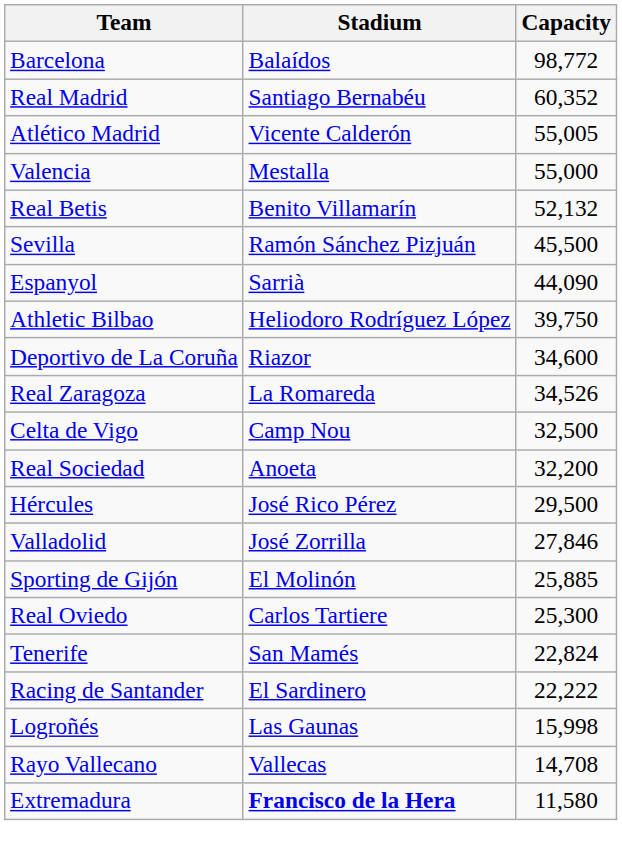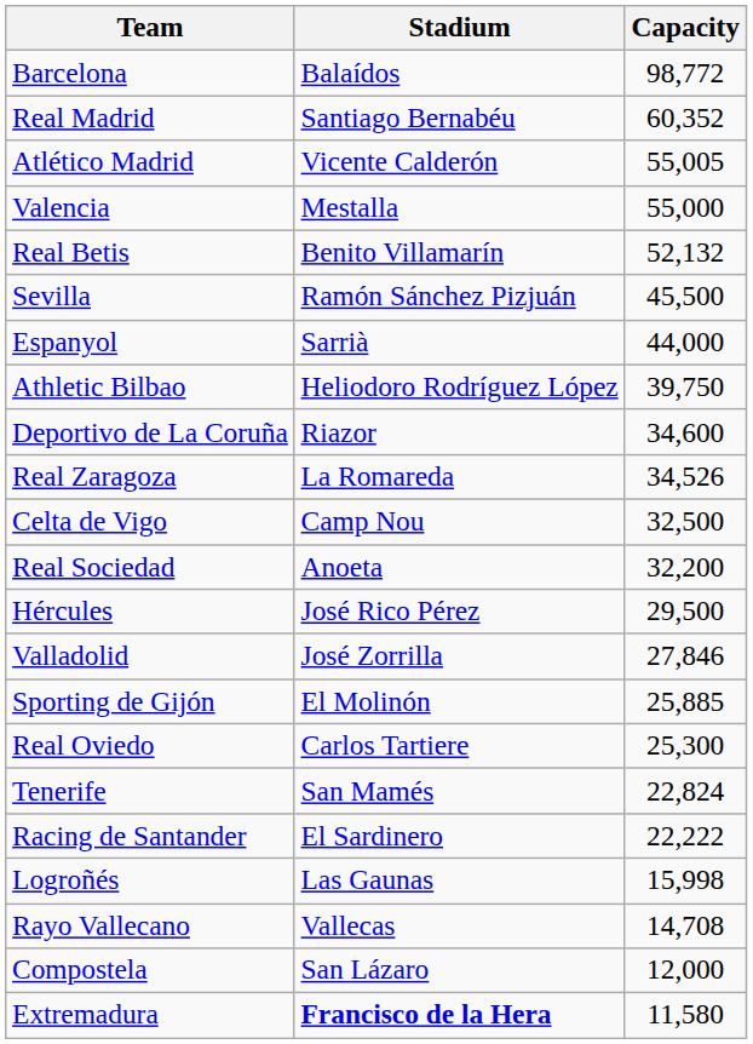 <table class="wikitable sortable">
 <tr>
 <th>Team</th>
 <th>Stadium</th>
 <th>Capacity</th>
 </tr>
 <tr>
 <td><a href='#'>Barcelona</a></td>
 <td><a href='#'>Balaídos</a></td>
 <td align="center">98,772</td>
 </tr>
 <tr>
 <td><a href='#'>Real Madrid</a></td>
 <td><a href='#'>Santiago Bernabéu</a></td>
 <td align="center">60,352</td>
 </tr>
 <tr>
 <td><a href='#'>Atlético Madrid</a></td>
 <td><a href='#'>Vicente Calderón</a></td>
 <td align="center">55,005</td>
 </tr>
 <tr>
 <td><a href='#'>Valencia</a></td>
 <td><a href='#'>Mestalla</a></td>
 <td align="center">55,000</td>
 </tr>
 <tr>
 <td><a href='#'>Real Betis</a></td>
 <td><a href='#'>Benito Villamarín</a></td>
 <td align="center">52,132</td>
 </tr>
 <tr>
 <td><a href='#'>Sevilla</a></td>
 <td><a href='#'>Ramón Sánchez Pizjuán</a></td>
 <td align="center">45,500</td>
 </tr>
 <tr>
 <td><a href='#'>Espanyol</a></td>
 <td><a href='#'>Sarrià</a></td>
-<td align="center">44,090</td>
+<td align="center">44,000</td>
 </tr>
 <tr>
 <td><a href='#'>Athletic Bilbao</a></td>
 <td><a href='#'>Heliodoro Rodríguez López</a></td>
 <td align="center">39,750</td>
 </tr>
 <tr>
 <td><a href='#'>Deportivo de La Coruña</a></td>
 <td><a href='#'>Riazor</a></td>
 <td align="center">34,600</td>
 </tr>
 <tr>
 <td><a href='#'>Real Zaragoza</a></td>
 <td><a href='#'>La Romareda</a></td>
 <td align="center">34,526</td>
 </tr>
 <tr>
 <td><a href='#'>Celta de Vigo</a></td>
 <td><a href='#'>Camp Nou</a></td>
 <td align="center">32,500</td>
 </tr>
 <tr>
 <td><a href='#'>Real Sociedad</a></td>
 <td><a href='#'>Anoeta</a></td>
 <td align="center">32,200</td>
 </tr>
 <tr>
 <td><a href='#'>Hércules</a></td>
 <td><a href='#'>José Rico Pérez</a></td>
 <td align="center">29,500</td>
 </tr>
 <tr>
 <td><a href='#'>Valladolid</a></td>
 <td><a href='#'>José Zorrilla</a></td>
 <td align="center">27,846</td>
 </tr>
 <tr>
 <td><a href='#'>Sporting de Gijón</a></td>
 <td><a href='#'>El Molinón</a></td>
 <td align="center">25,885</td>
 </tr>
 <tr>
 <td><a href='#'>Real Oviedo</a></td>
 <td><a href='#'>Carlos Tartiere</a></td>
 <td align="center">25,300</td>
 </tr>
 <tr>
 <td><a href='#'>Tenerife</a></td>
 <td><a href='#'>San Mamés</a></td>
 <td align="center">22,824</td>
 </tr>
 <tr>
 <td><a href='#'>Racing de Santander</a></td>
 <td><a href='#'>El Sardinero</a></td>
 <td align="center">22,222</td>
 </tr>
 <tr>
 <td><a href='#'>Logroñés</a></td>
 <td><a href='#'>Las Gaunas</a></td>
 <td align="center">15,998</td>
 </tr>
 <tr>
 <td><a href='#'>Rayo Vallecano</a></td>
 <td><a href='#'>Vallecas</a></td>
 <td align="center">14,708</td>
 </tr>
 <tr>
+<td><a href='#'>Compostela</a></td>
+<td><a href='#'>San Lázaro</a></td>
+<td align="center">12,000</td>
+</tr>
+<tr>
 <td><a href='#'>Extremadura</a></td>
 <td><strong><a href='#'>Francisco de la Hera</a></strong></td>
 <td align="center">11,580</td>
 </tr>
 </table>
